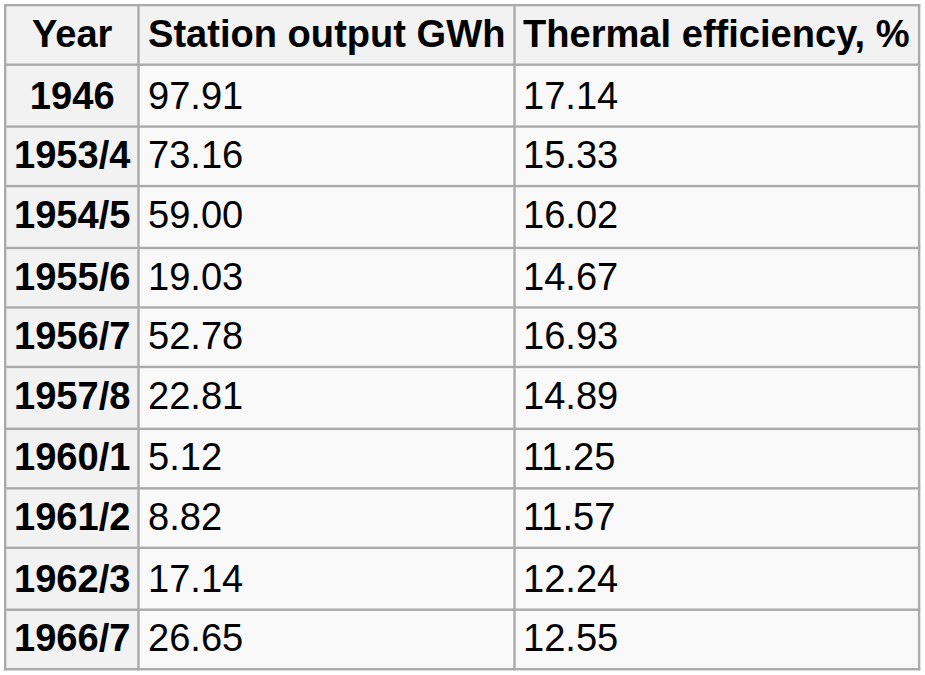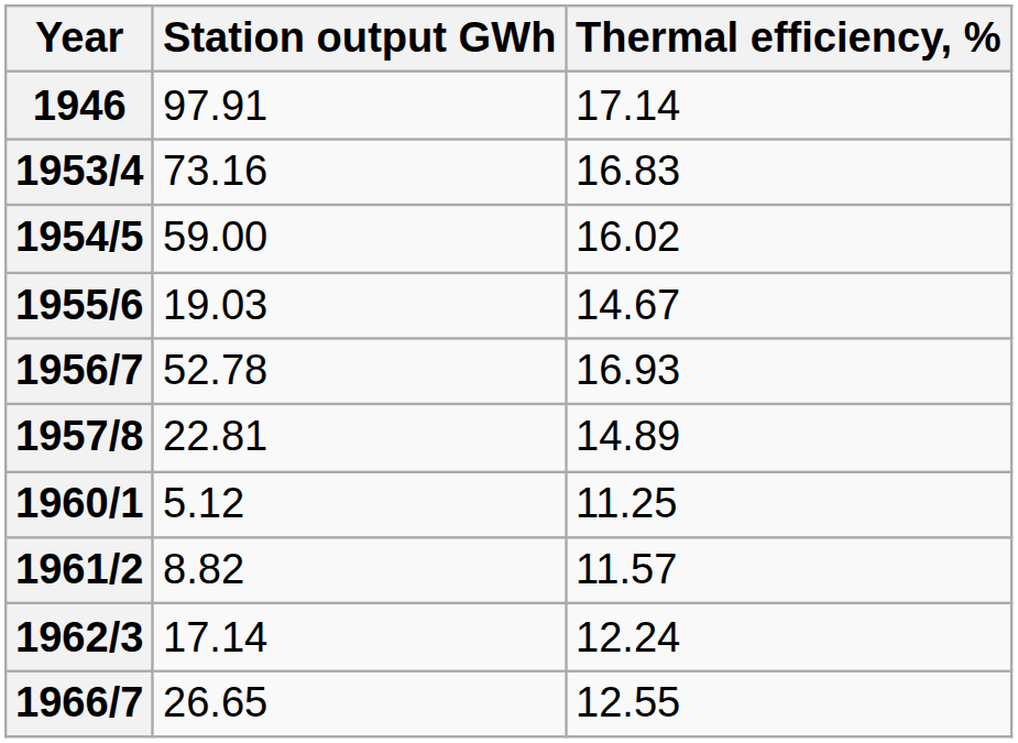 <table class="wikitable">
 <tr>
 <th>Year</th>
 <th>Station  output GWh</th>
 <th>Thermal efficiency, %</th>
 </tr>
 <tr>
 <th>1946</th>
 <td>97.91</td>
 <td>17.14</td>
 </tr>
 <tr>
 <th>1953/4</th>
 <td>73.16</td>
-<td>15.33</td>
+<td>16.83</td>
 </tr>
 <tr>
 <th>1954/5</th>
 <td>59.00</td>
 <td>16.02</td>
 </tr>
 <tr>
 <th>1955/6</th>
 <td>19.03</td>
 <td>14.67</td>
 </tr>
 <tr>
 <th>1956/7</th>
 <td>52.78</td>
 <td>16.93</td>
 </tr>
 <tr>
 <th>1957/8</th>
 <td>22.81</td>
 <td>14.89</td>
 </tr>
 <tr>
 <th>1960/1</th>
 <td>5.12</td>
 <td>11.25</td>
 </tr>
 <tr>
 <th>1961/2</th>
 <td>8.82</td>
 <td>11.57</td>
 </tr>
 <tr>
 <th>1962/3</th>
 <td>17.14</td>
 <td>12.24</td>
 </tr>
 <tr>
 <th>1966/7</th>
 <td>26.65</td>
 <td>12.55</td>
 </tr>
 </table>
